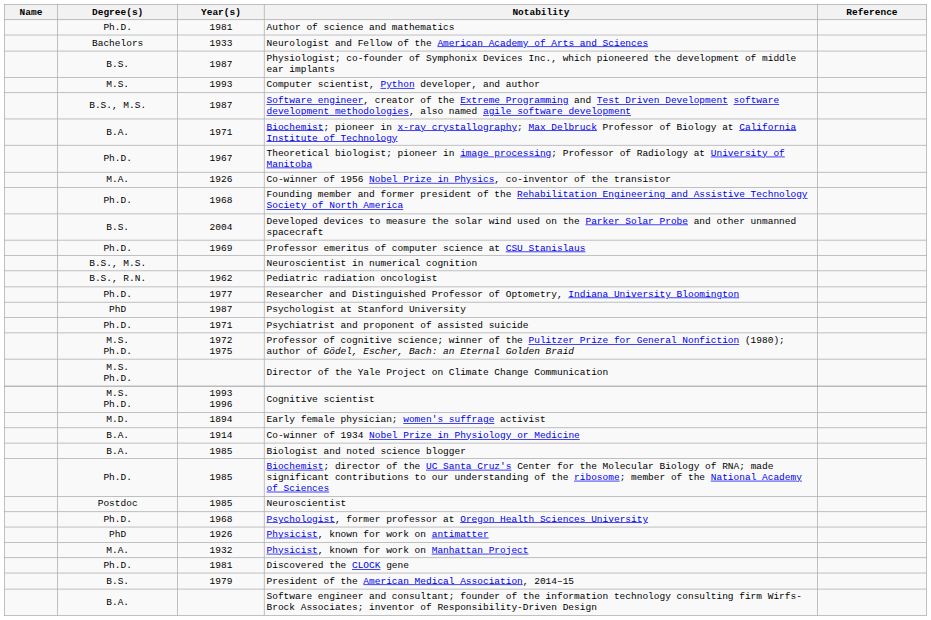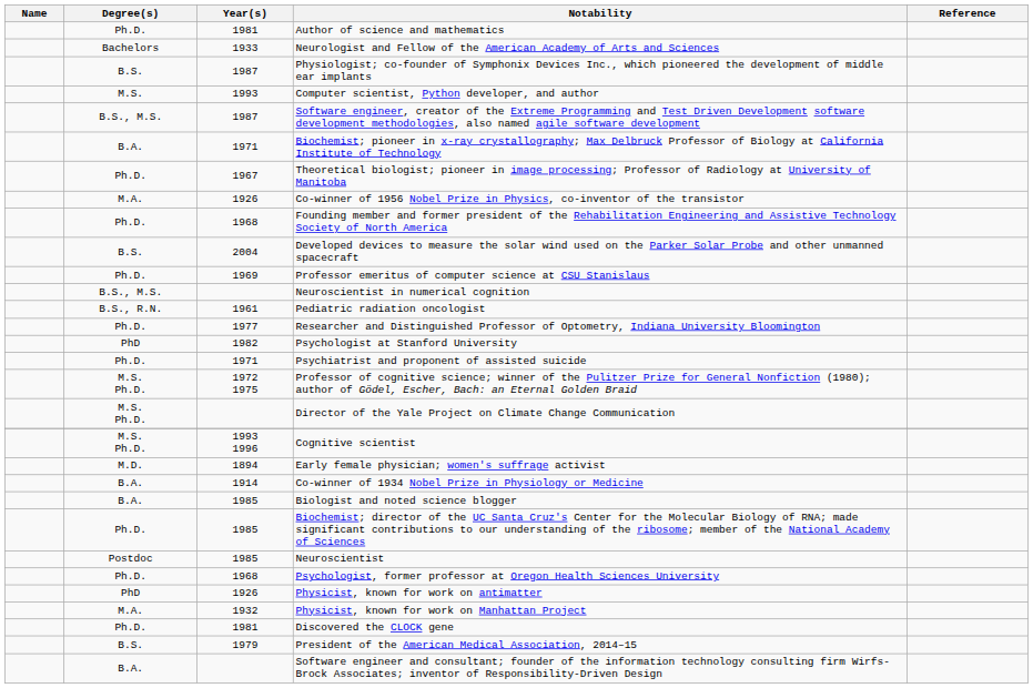 <table class="wikitable sortable" style="width:100%">
 <tr>
 <th width="* ">Name</th>
 <th>Degree(s)</th>
 <th>Year(s)</th>
 <th width="60%" class="unsortable">Notability</th>
 <th width="* " class="unsortable">Reference</th>
 </tr>
 <tr>
 <td></td>
 <td align="center">Ph.D.</td>
 <td align="center">1981</td>
 <td>Author of science and mathematics</td>
 <td align="center"></td>
 </tr>
 <tr>
 <td></td>
 <td align="center">Bachelors</td>
 <td align="center">1933</td>
 <td>Neurologist and Fellow of the <a href='#'>American Academy of Arts and Sciences</a></td>
 <td align="center"></td>
 </tr>
 <tr>
 <td></td>
 <td align="center">B.S.</td>
 <td align="center">1987</td>
 <td>Physiologist; co-founder of Symphonix Devices Inc., which pioneered the development of middle ear implants</td>
 <td align="center"></td>
 </tr>
 <tr>
 <td></td>
 <td align="center">M.S.</td>
 <td align="center">1993</td>
 <td>Computer scientist, <a href='#'>Python</a> developer, and author</td>
 <td align="center"></td>
 </tr>
 <tr>
 <td></td>
 <td align="center">B.S., M.S.</td>
 <td align="center">1987</td>
 <td><a href='#'>Software engineer</a>, creator of the <a href='#'>Extreme Programming</a> and <a href='#'>Test Driven Development</a> <a href='#'>software development methodologies</a>, also named <a href='#'>agile software development</a></td>
 <td align="center"></td>
 </tr>
 <tr>
 <td></td>
 <td align="center">B.A.</td>
 <td align="center">1971</td>
 <td><a href='#'>Biochemist</a>; pioneer in <a href='#'>x-ray crystallography</a>; <a href='#'>Max Delbruck</a> Professor of Biology at <a href='#'>California Institute of Technology</a></td>
 <td align="center"></td>
 </tr>
 <tr>
 <td></td>
 <td align="center">Ph.D.</td>
 <td align="center">1967</td>
 <td>Theoretical biologist; pioneer in <a href='#'>image processing</a>; Professor of Radiology at <a href='#'>University of Manitoba</a></td>
 <td align="center"></td>
 </tr>
 <tr>
 <td></td>
 <td align="center">M.A.</td>
 <td align="center">1926</td>
 <td>Co-winner of 1956 <a href='#'>Nobel Prize in Physics</a>, co-inventor of the transistor</td>
 <td align="center"></td>
 </tr>
 <tr>
 <td></td>
 <td align="center">Ph.D.</td>
 <td align="center">1968</td>
 <td>Founding member and former president of the <a href='#'>Rehabilitation Engineering and Assistive Technology Society of North America</a></td>
 <td align="center"></td>
 </tr>
 <tr>
 <td></td>
 <td align="center">B.S.</td>
 <td align="center">2004</td>
 <td>Developed devices to measure the solar wind used on the <a href='#'>Parker Solar Probe</a> and other unmanned spacecraft</td>
 <td align="center"></td>
 </tr>
 <tr>
 <td></td>
 <td align="center">Ph.D.</td>
 <td align="center">1969</td>
 <td>Professor emeritus of computer science at <a href='#'>CSU Stanislaus</a></td>
 <td align="center"></td>
 </tr>
 <tr>
 <td></td>
 <td align="center">B.S., M.S.</td>
 <td align="center"></td>
 <td>Neuroscientist in numerical cognition</td>
 <td align="center"></td>
 </tr>
 <tr>
 <td></td>
 <td align="center">B.S., R.N.</td>
-<td align="center">1962</td>
+<td align="center">1961</td>
 <td>Pediatric radiation oncologist</td>
 <td align="center"></td>
 </tr>
 <tr>
 <td></td>
 <td align="center">Ph.D.</td>
 <td align="center">1977</td>
 <td>Researcher and Distinguished Professor of Optometry, <a href='#'>Indiana University Bloomington</a></td>
 <td align="center"></td>
 </tr>
 <tr>
 <td></td>
 <td align="center">PhD</td>
-<td align="center">1987</td>
+<td align="center">1982</td>
 <td>Psychologist at Stanford University</td>
 <td align="center"></td>
 </tr>
 <tr>
 <td></td>
 <td align="center">Ph.D.</td>
 <td align="center">1971</td>
 <td>Psychiatrist and proponent of assisted suicide</td>
 <td align="center"></td>
 </tr>
 <tr>
 <td></td>
 <td align="center">M.S.<br>Ph.D.</td>
 <td align="center">1972<br>1975</td>
 <td>Professor of cognitive science; winner of the <a href='#'>Pulitzer Prize for General Nonfiction</a> (1980); author of <em>Gödel, Escher, Bach: an Eternal Golden Braid</em></td>
 <td align="center"></td>
 </tr>
 <tr>
 <td></td>
 <td align="center">M.S.<br>Ph.D.</td>
 <td align="center"></td>
 <td>Director of the Yale Project on Climate Change Communication</td>
 <td align="center"></td>
 </tr>
 <tr>
 </tr>
 <tr>
 <td></td>
 <td align="center">M.S.<br>Ph.D.</td>
 <td align="center">1993<br>1996</td>
 <td>Cognitive scientist</td>
 <td align="center"></td>
 </tr>
 <tr>
 <td></td>
 <td align="center">M.D.</td>
 <td align="center">1894</td>
 <td>Early female physician; <a href='#'>women's suffrage</a> activist</td>
 <td align="center"></td>
 </tr>
 <tr>
 <td></td>
 <td align="center">B.A.</td>
 <td align="center">1914</td>
 <td>Co-winner of 1934 <a href='#'>Nobel Prize in Physiology or Medicine</a></td>
 <td align="center"></td>
 </tr>
 <tr>
 <td></td>
 <td align="center">B.A.</td>
 <td align="center">1985</td>
 <td>Biologist and noted science blogger</td>
 <td align="center"></td>
 </tr>
 <tr>
 <td></td>
 <td align="center">Ph.D.</td>
 <td align="center">1985</td>
 <td><a href='#'>Biochemist</a>; director of the <a href='#'>UC Santa Cruz's</a> Center for the Molecular Biology of RNA; made significant contributions to our understanding of the <a href='#'>ribosome</a>; member of the <a href='#'>National Academy of Sciences</a></td>
 <td align="center"></td>
 </tr>
 <tr>
 <td></td>
 <td align="center">Postdoc</td>
 <td align="center">1985</td>
 <td>Neuroscientist</td>
 <td align="center"></td>
 </tr>
 <tr>
 <td></td>
 <td align="center">Ph.D.</td>
 <td align="center">1968</td>
 <td><a href='#'>Psychologist</a>, former professor at <a href='#'>Oregon Health Sciences University</a></td>
 <td align="center"></td>
 </tr>
 <tr>
 <td></td>
 <td align="center">PhD</td>
 <td align="center">1926</td>
 <td><a href='#'>Physicist</a>, known for work on <a href='#'>antimatter</a></td>
 <td align="center"></td>
 </tr>
 <tr>
 <td></td>
 <td align="center">M.A.</td>
 <td align="center">1932</td>
 <td><a href='#'>Physicist</a>, known for work on <a href='#'>Manhattan Project</a></td>
 <td align="center"></td>
 </tr>
 <tr>
 <td></td>
 <td align="center">Ph.D.</td>
 <td align="center">1981</td>
 <td>Discovered the <a href='#'>CLOCK</a> gene</td>
 <td align="center"></td>
 </tr>
 <tr>
 <td></td>
 <td align="center">B.S.</td>
 <td align="center">1979</td>
 <td>President of the <a href='#'>American Medical Association</a>, 2014–15</td>
 <td align="center"></td>
 </tr>
 <tr>
 <td></td>
 <td align="center">B.A.</td>
 <td align="center"></td>
 <td>Software engineer and consultant; founder of the information technology consulting firm Wirfs-Brock Associates; inventor of Responsibility-Driven Design</td>
 <td align="center"></td>
 </tr>
 </table>
